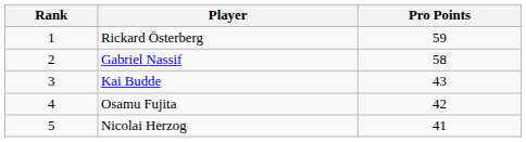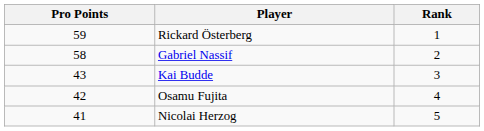 <table class="wikitable" width=30%>
 <tr>
+<th>Pro Points</th>
+<th>Player</th>
 <th>Rank</th>
-<th>Player</th>
-<th>Pro Points</th>
 </tr>
 <tr>
+<td align=center>59</td>
+<td> Rickard Österberg</td>
 <td align=center>1</td>
-<td> Rickard Österberg</td>
-<td align=center>59</td>
 </tr>
 <tr>
+<td align=center>58</td>
+<td> <a href='#'>Gabriel Nassif</a></td>
 <td align=center>2</td>
-<td> <a href='#'>Gabriel Nassif</a></td>
-<td align=center>58</td>
 </tr>
 <tr>
+<td align=center>43</td>
+<td> <a href='#'>Kai Budde</a></td>
 <td align=center>3</td>
-<td> <a href='#'>Kai Budde</a></td>
-<td align=center>43</td>
 </tr>
 <tr>
+<td align=center>42</td>
+<td> Osamu Fujita</td>
 <td align=center>4</td>
-<td> Osamu Fujita</td>
-<td align=center>42</td>
 </tr>
 <tr>
+<td align=center>41</td>
+<td> Nicolai Herzog</td>
 <td align=center>5</td>
-<td> Nicolai Herzog</td>
-<td align=center>41</td>
 </tr>
 </table>
